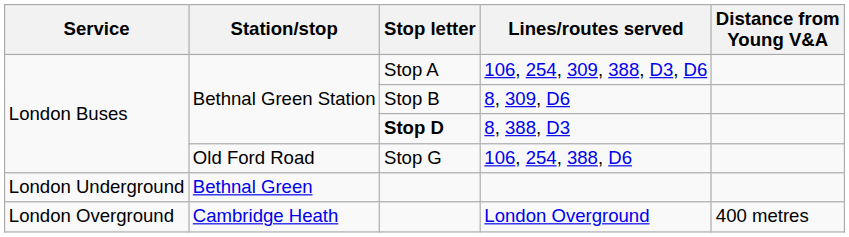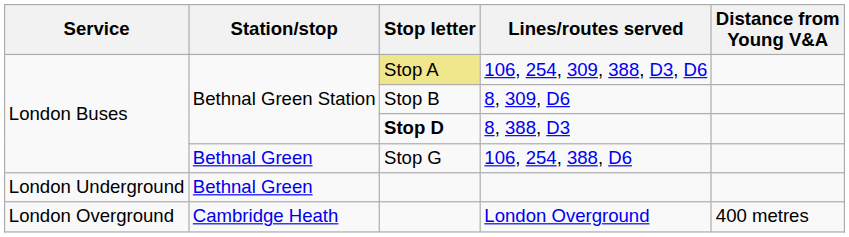 <table class="wikitable">
 <tr>
 <th>Service</th>
 <th>Station/stop</th>
 <th>Stop letter</th>
 <th>Lines/routes served</th>
 <th>Distance from<br>Young V&A</th>
 </tr>
 <tr>
 <td rowspan="4">London Buses </td>
 <td rowspan="3">Bethnal Green Station </td>
-<td>Stop A</td>
+<td style="background: khaki;">Stop A</td>
 <td><a href='#'>106</a>, <a href='#'>254</a>, <a href='#'>309</a>, <a href='#'>388</a>, <a href='#'>D3</a>, <a href='#'>D6</a></td>
 <td></td>
 </tr>
 <tr>
 <td>Stop B</td>
 <td><a href='#'>8</a>, <a href='#'>309</a>, <a href='#'>D6</a></td>
 <td></td>
 </tr>
 <tr>
 <td><strong>Stop D</strong></td>
 <td><a href='#'>8</a>, <a href='#'>388</a>, <a href='#'>D3</a></td>
 <td></td>
 </tr>
 <tr>
-<td>Old Ford Road </td>
+<td><a href='#'>Bethnal Green</a></td>
 <td>Stop G</td>
 <td><a href='#'>106</a>, <a href='#'>254</a>, <a href='#'>388</a>, <a href='#'>D6</a></td>
 <td></td>
 </tr>
 <tr>
 <td>London Underground </td>
 <td><a href='#'>Bethnal Green</a></td>
 <td></td>
 <td></td>
 <td></td>
 </tr>
 <tr>
 <td>London Overground </td>
 <td><a href='#'>Cambridge Heath</a></td>
 <td></td>
 <td><a href='#'>London Overground</a></td>
 <td>400 metres</td>
 </tr>
 </table>
